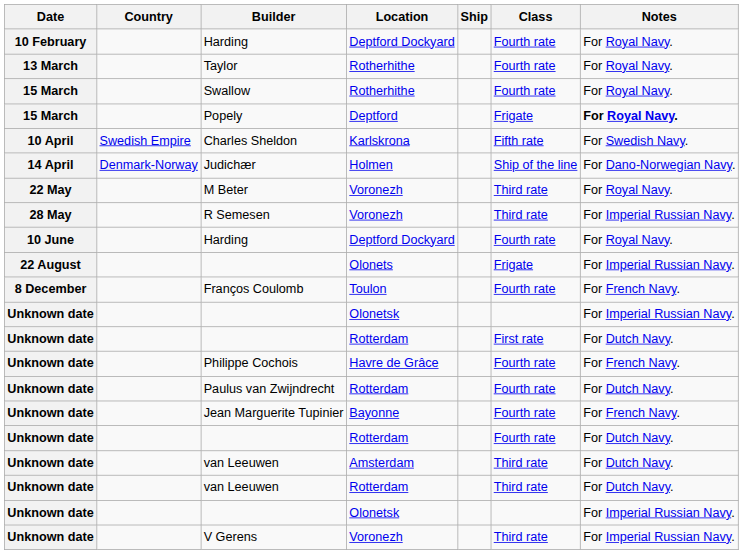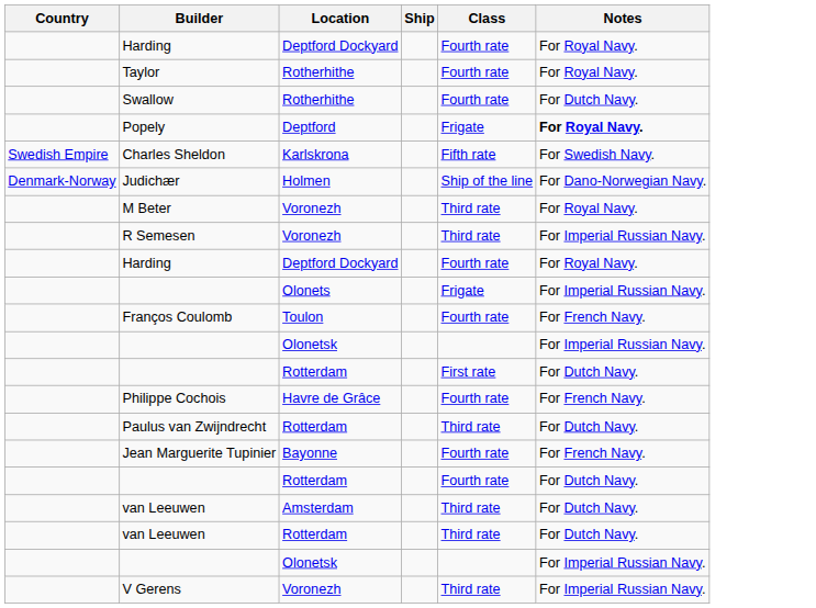 <table class="wikitable sortable" style="font-size:1.00em; line-height:1.5em;">
 <tr>
-<th>Date</th>
 <th>Country</th>
 <th>Builder</th>
 <th>Location</th>
 <th>Ship</th>
 <th>Class</th>
 <th>Notes</th>
 </tr>
 <tr ---->
-<th>10 February</th>
 <td></td>
 <td>Harding</td>
 <td><a href='#'>Deptford Dockyard</a></td>
 <td><strong></strong></td>
 <td><a href='#'>Fourth rate</a></td>
 <td>For <a href='#'>Royal Navy</a>.</td>
 </tr>
 <tr ---->
-<th>13 March</th>
 <td></td>
 <td>Taylor</td>
 <td><a href='#'>Rotherhithe</a></td>
 <td><strong></strong></td>
 <td><a href='#'>Fourth rate</a></td>
 <td>For <a href='#'>Royal Navy</a>.</td>
 </tr>
 <tr ---->
-<th>15 March</th>
 <td></td>
 <td>Swallow</td>
 <td><a href='#'>Rotherhithe</a></td>
 <td><strong></strong></td>
 <td><a href='#'>Fourth rate</a></td>
-<td>For <a href='#'>Royal Navy</a>.</td>
+<td>For <a href='#'>Dutch Navy</a>.</td>
 </tr>
 <tr ---->
-<th>15 March</th>
 <td></td>
 <td>Popely</td>
 <td><a href='#'>Deptford</a></td>
 <td><strong></strong></td>
 <td><a href='#'>Frigate</a></td>
 <td><strong>For <a href='#'>Royal Navy</a>.</strong></td>
 </tr>
 <tr ---->
-<th>10 April</th>
 <td> <a href='#'>Swedish Empire</a></td>
 <td>Charles Sheldon</td>
 <td><a href='#'>Karlskrona</a></td>
 <td><strong></strong></td>
 <td><a href='#'>Fifth rate</a></td>
 <td>For <a href='#'>Swedish Navy</a>.</td>
 </tr>
 <tr ---->
-<th>14 April</th>
 <td> <a href='#'>Denmark-Norway</a></td>
 <td>Judichær</td>
 <td><a href='#'>Holmen</a></td>
 <td><strong></strong></td>
 <td><a href='#'>Ship of the line</a></td>
 <td>For <a href='#'>Dano-Norwegian Navy</a>.</td>
 </tr>
 <tr ---->
-<th>22 May</th>
 <td></td>
 <td>M Beter</td>
 <td><a href='#'>Voronezh</a></td>
 <td><strong></strong></td>
 <td><a href='#'>Third rate</a></td>
 <td>For <a href='#'>Royal Navy</a>.</td>
 </tr>
 <tr ---->
-<th>28 May</th>
 <td></td>
 <td>R Semesen</td>
 <td><a href='#'>Voronezh</a></td>
 <td><strong></strong></td>
 <td><a href='#'>Third rate</a></td>
 <td>For <a href='#'>Imperial Russian Navy</a>.</td>
 </tr>
 <tr ---->
-<th>10 June</th>
 <td></td>
 <td>Harding</td>
 <td><a href='#'>Deptford Dockyard</a></td>
 <td><strong></strong></td>
 <td><a href='#'>Fourth rate</a></td>
 <td>For <a href='#'>Royal Navy</a>.</td>
 </tr>
 <tr ---->
-<th>22 August</th>
 <td></td>
 <td></td>
 <td><a href='#'>Olonets</a></td>
 <td><strong></strong></td>
 <td><a href='#'>Frigate</a></td>
 <td>For <a href='#'>Imperial Russian Navy</a>.</td>
 </tr>
 <tr ---->
-<th>8 December</th>
 <td></td>
 <td>Franços Coulomb</td>
 <td><a href='#'>Toulon</a></td>
 <td><strong></strong></td>
 <td><a href='#'>Fourth rate</a></td>
 <td>For <a href='#'>French Navy</a>.</td>
 </tr>
 <tr ---->
-<th>Unknown date</th>
 <td></td>
 <td></td>
 <td><a href='#'>Olonetsk</a></td>
 <td><strong></strong></td>
 <td></td>
 <td>For <a href='#'>Imperial Russian Navy</a>.</td>
 </tr>
 <tr ---->
-<th>Unknown date</th>
 <td></td>
 <td></td>
 <td><a href='#'>Rotterdam</a></td>
 <td><strong></strong></td>
 <td><a href='#'>First rate</a></td>
 <td>For <a href='#'>Dutch Navy</a>.</td>
 </tr>
 <tr ---->
-<th>Unknown date</th>
 <td></td>
 <td>Philippe Cochois</td>
 <td><a href='#'>Havre de Grâce</a></td>
 <td><strong></strong></td>
 <td><a href='#'>Fourth rate</a></td>
 <td>For <a href='#'>French Navy</a>.</td>
 </tr>
 <tr ---->
-<th>Unknown date</th>
 <td></td>
 <td>Paulus van Zwijndrecht</td>
 <td><a href='#'>Rotterdam</a></td>
 <td><strong></strong></td>
-<td><a href='#'>Fourth rate</a></td>
+<td><a href='#'>Third rate</a></td>
 <td>For <a href='#'>Dutch Navy</a>.</td>
 </tr>
 <tr ---->
-<th>Unknown date</th>
 <td></td>
 <td>Jean Marguerite Tupinier</td>
 <td><a href='#'>Bayonne</a></td>
 <td><strong></strong></td>
 <td><a href='#'>Fourth rate</a></td>
 <td>For <a href='#'>French Navy</a>.</td>
 </tr>
 <tr ---->
-<th>Unknown date</th>
 <td></td>
 <td></td>
 <td><a href='#'>Rotterdam</a></td>
 <td><strong></strong></td>
 <td><a href='#'>Fourth rate</a></td>
 <td>For <a href='#'>Dutch Navy</a>.</td>
 </tr>
 <tr ---->
-<th>Unknown date</th>
 <td></td>
 <td>van Leeuwen</td>
 <td><a href='#'>Amsterdam</a></td>
 <td><strong></strong></td>
 <td><a href='#'>Third rate</a></td>
 <td>For <a href='#'>Dutch Navy</a>.</td>
 </tr>
 <tr ---->
-<th>Unknown date</th>
 <td></td>
 <td>van Leeuwen</td>
 <td><a href='#'>Rotterdam</a></td>
 <td><strong></strong></td>
 <td><a href='#'>Third rate</a></td>
 <td>For <a href='#'>Dutch Navy</a>.</td>
 </tr>
 <tr ---->
-<th>Unknown date</th>
 <td></td>
 <td></td>
 <td><a href='#'>Olonetsk</a></td>
 <td><strong></strong></td>
 <td></td>
 <td>For <a href='#'>Imperial Russian Navy</a>.</td>
 </tr>
 <tr ---->
-<th>Unknown date</th>
 <td></td>
 <td>V Gerens</td>
 <td><a href='#'>Voronezh</a></td>
 <td><strong></strong></td>
 <td><a href='#'>Third rate</a></td>
 <td>For <a href='#'>Imperial Russian Navy</a>.</td>
 </tr>
 </table>
